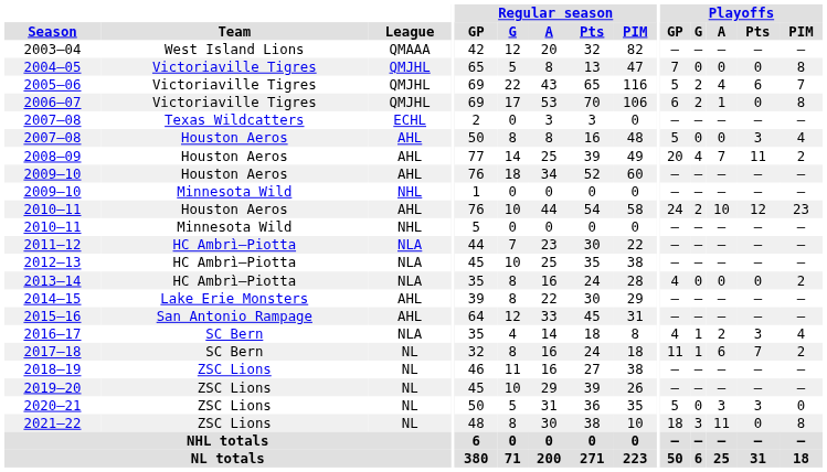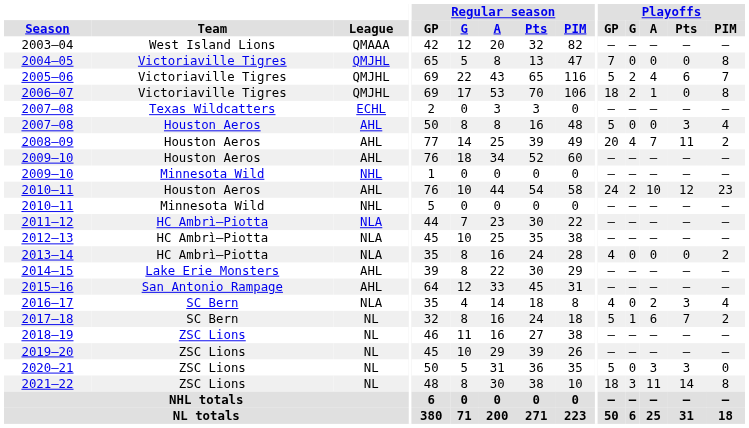 <table border="0" cellpadding="1" cellspacing="0" style="text-align:center; width:60em">
 <tr bgcolor="#e0e0e0">
 <th colspan="3" bgcolor="#ffffff"></th>
 <th rowspan="99" bgcolor="#ffffff"></th>
 <th colspan="5"><a href='#'>Regular season</a></th>
 <th rowspan="99" bgcolor="#ffffff"></th>
 <th colspan="5"><a href='#'>Playoffs</a></th>
 </tr>
 <tr bgcolor="#e0e0e0">
 <th><a href='#'>Season</a></th>
 <th>Team</th>
 <th>League</th>
 <th>GP</th>
 <th><a href='#'>G</a></th>
 <th><a href='#'>A</a></th>
 <th><a href='#'>Pts</a></th>
 <th><a href='#'>PIM</a></th>
 <th>GP</th>
 <th>G</th>
 <th>A</th>
 <th>Pts</th>
 <th>PIM</th>
 </tr>
 <tr>
 <td>2003–04</td>
 <td>West Island Lions</td>
 <td>QMAAA</td>
 <td>42</td>
 <td>12</td>
 <td>20</td>
 <td>32</td>
 <td>82</td>
 <td>—</td>
 <td>—</td>
 <td>—</td>
 <td>—</td>
 <td>—</td>
 </tr>
 <tr bgcolor="#f0f0f0">
 <td><a href='#'>2004–05</a></td>
 <td><a href='#'>Victoriaville Tigres</a></td>
 <td><a href='#'>QMJHL</a></td>
 <td>65</td>
 <td>5</td>
 <td>8</td>
 <td>13</td>
 <td>47</td>
 <td>7</td>
 <td>0</td>
 <td>0</td>
 <td>0</td>
 <td>8</td>
 </tr>
 <tr>
 <td><a href='#'>2005–06</a></td>
 <td>Victoriaville Tigres</td>
 <td>QMJHL</td>
 <td>69</td>
 <td>22</td>
 <td>43</td>
 <td>65</td>
 <td>116</td>
 <td>5</td>
 <td>2</td>
 <td>4</td>
 <td>6</td>
 <td>7</td>
 </tr>
 <tr bgcolor="#f0f0f0">
 <td><a href='#'>2006–07</a></td>
 <td>Victoriaville Tigres</td>
 <td>QMJHL</td>
 <td>69</td>
 <td>17</td>
 <td>53</td>
 <td>70</td>
 <td>106</td>
-<td>6</td>
+<td>18</td>
 <td>2</td>
 <td>1</td>
 <td>0</td>
 <td>8</td>
 </tr>
 <tr>
 <td><a href='#'>2007–08</a></td>
 <td><a href='#'>Texas Wildcatters</a></td>
 <td><a href='#'>ECHL</a></td>
 <td>2</td>
 <td>0</td>
 <td>3</td>
 <td>3</td>
 <td>0</td>
 <td>—</td>
 <td>—</td>
 <td>—</td>
 <td>—</td>
 <td>—</td>
 </tr>
 <tr bgcolor="#f0f0f0">
 <td><a href='#'>2007–08</a></td>
 <td><a href='#'>Houston Aeros</a></td>
 <td><a href='#'>AHL</a></td>
 <td>50</td>
 <td>8</td>
 <td>8</td>
 <td>16</td>
 <td>48</td>
 <td>5</td>
 <td>0</td>
 <td>0</td>
 <td>3</td>
 <td>4</td>
 </tr>
 <tr>
 <td><a href='#'>2008–09</a></td>
 <td>Houston Aeros</td>
 <td>AHL</td>
 <td>77</td>
 <td>14</td>
 <td>25</td>
 <td>39</td>
 <td>49</td>
 <td>20</td>
 <td>4</td>
 <td>7</td>
 <td>11</td>
 <td>2</td>
 </tr>
 <tr bgcolor="#f0f0f0">
 <td><a href='#'>2009–10</a></td>
 <td>Houston Aeros</td>
 <td>AHL</td>
 <td>76</td>
 <td>18</td>
 <td>34</td>
 <td>52</td>
 <td>60</td>
 <td>—</td>
 <td>—</td>
 <td>—</td>
 <td>—</td>
 <td>—</td>
 </tr>
 <tr>
 <td><a href='#'>2009–10</a></td>
 <td><a href='#'>Minnesota Wild</a></td>
 <td><a href='#'>NHL</a></td>
 <td>1</td>
 <td>0</td>
 <td>0</td>
 <td>0</td>
 <td>0</td>
 <td>—</td>
 <td>—</td>
 <td>—</td>
 <td>—</td>
 <td>—</td>
 </tr>
 <tr bgcolor="#f0f0f0">
 <td><a href='#'>2010–11</a></td>
 <td>Houston Aeros</td>
 <td>AHL</td>
 <td>76</td>
 <td>10</td>
 <td>44</td>
 <td>54</td>
 <td>58</td>
 <td>24</td>
 <td>2</td>
 <td>10</td>
 <td>12</td>
 <td>23</td>
 </tr>
 <tr>
 <td><a href='#'>2010–11</a></td>
 <td>Minnesota Wild</td>
 <td>NHL</td>
 <td>5</td>
 <td>0</td>
 <td>0</td>
 <td>0</td>
 <td>0</td>
 <td>—</td>
 <td>—</td>
 <td>—</td>
 <td>—</td>
 <td>—</td>
 </tr>
 <tr bgcolor="#f0f0f0">
 <td><a href='#'>2011–12</a></td>
 <td><a href='#'>HC Ambrì–Piotta</a></td>
 <td><a href='#'>NLA</a></td>
 <td>44</td>
 <td>7</td>
 <td>23</td>
 <td>30</td>
 <td>22</td>
 <td>—</td>
 <td>—</td>
 <td>—</td>
 <td>—</td>
 <td>—</td>
 </tr>
 <tr>
 <td><a href='#'>2012–13</a></td>
 <td>HC Ambrì–Piotta</td>
 <td>NLA</td>
 <td>45</td>
 <td>10</td>
 <td>25</td>
 <td>35</td>
 <td>38</td>
 <td>—</td>
 <td>—</td>
 <td>—</td>
 <td>—</td>
 <td>—</td>
 </tr>
 <tr bgcolor="#f0f0f0">
 <td><a href='#'>2013–14</a></td>
 <td>HC Ambrì–Piotta</td>
 <td>NLA</td>
 <td>35</td>
 <td>8</td>
 <td>16</td>
 <td>24</td>
 <td>28</td>
 <td>4</td>
 <td>0</td>
 <td>0</td>
 <td>0</td>
 <td>2</td>
 </tr>
 <tr>
 <td><a href='#'>2014–15</a></td>
 <td><a href='#'>Lake Erie Monsters</a></td>
 <td>AHL</td>
 <td>39</td>
 <td>8</td>
 <td>22</td>
 <td>30</td>
 <td>29</td>
 <td>—</td>
 <td>—</td>
 <td>—</td>
 <td>—</td>
 <td>—</td>
 </tr>
 <tr bgcolor="#f0f0f0">
 <td><a href='#'>2015–16</a></td>
 <td><a href='#'>San Antonio Rampage</a></td>
 <td>AHL</td>
 <td>64</td>
 <td>12</td>
 <td>33</td>
 <td>45</td>
 <td>31</td>
 <td>—</td>
 <td>—</td>
 <td>—</td>
 <td>—</td>
 <td>—</td>
 </tr>
 <tr>
 <td><a href='#'>2016–17</a></td>
 <td><a href='#'>SC Bern</a></td>
 <td>NLA</td>
 <td>35</td>
 <td>4</td>
 <td>14</td>
 <td>18</td>
 <td>8</td>
 <td>4</td>
-<td>1</td>
+<td>0</td>
 <td>2</td>
 <td>3</td>
 <td>4</td>
 </tr>
 <tr bgcolor="#f0f0f0">
 <td><a href='#'>2017–18</a></td>
 <td>SC Bern</td>
 <td>NL</td>
 <td>32</td>
 <td>8</td>
 <td>16</td>
 <td>24</td>
 <td>18</td>
-<td>11</td>
+<td>5</td>
 <td>1</td>
 <td>6</td>
 <td>7</td>
 <td>2</td>
 </tr>
 <tr>
 <td><a href='#'>2018–19</a></td>
 <td><a href='#'>ZSC Lions</a></td>
 <td>NL</td>
 <td>46</td>
 <td>11</td>
 <td>16</td>
 <td>27</td>
 <td>38</td>
 <td>—</td>
 <td>—</td>
 <td>—</td>
 <td>—</td>
 <td>—</td>
 </tr>
 <tr bgcolor="#f0f0f0">
 <td><a href='#'>2019–20</a></td>
 <td>ZSC Lions</td>
 <td>NL</td>
 <td>45</td>
 <td>10</td>
 <td>29</td>
 <td>39</td>
 <td>26</td>
 <td>—</td>
 <td>—</td>
 <td>—</td>
 <td>—</td>
 <td>—</td>
 </tr>
 <tr>
 <td><a href='#'>2020–21</a></td>
 <td>ZSC Lions</td>
 <td>NL</td>
 <td>50</td>
 <td>5</td>
 <td>31</td>
 <td>36</td>
 <td>35</td>
 <td>5</td>
 <td>0</td>
 <td>3</td>
 <td>3</td>
 <td>0</td>
 </tr>
 <tr bgcolor="#f0f0f0">
 <td><a href='#'>2021–22</a></td>
 <td>ZSC Lions</td>
 <td>NL</td>
 <td>48</td>
 <td>8</td>
 <td>30</td>
 <td>38</td>
 <td>10</td>
 <td>18</td>
 <td>3</td>
 <td>11</td>
-<td>0</td>
+<td>14</td>
 <td>8</td>
 </tr>
 <tr bgcolor="#e0e0e0">
 <th colspan="3">NHL totals</th>
 <th>6</th>
 <th>0</th>
 <th>0</th>
 <th>0</th>
 <th>0</th>
 <th>—</th>
 <th>—</th>
 <th>—</th>
 <th>—</th>
 <th>—</th>
 </tr>
 <tr bgcolor="#e0e0e0">
 <th colspan="3">NL totals</th>
 <th>380</th>
 <th>71</th>
 <th>200</th>
 <th>271</th>
 <th>223</th>
 <th>50</th>
 <th>6</th>
 <th>25</th>
 <th>31</th>
 <th>18</th>
 </tr>
 </table>
